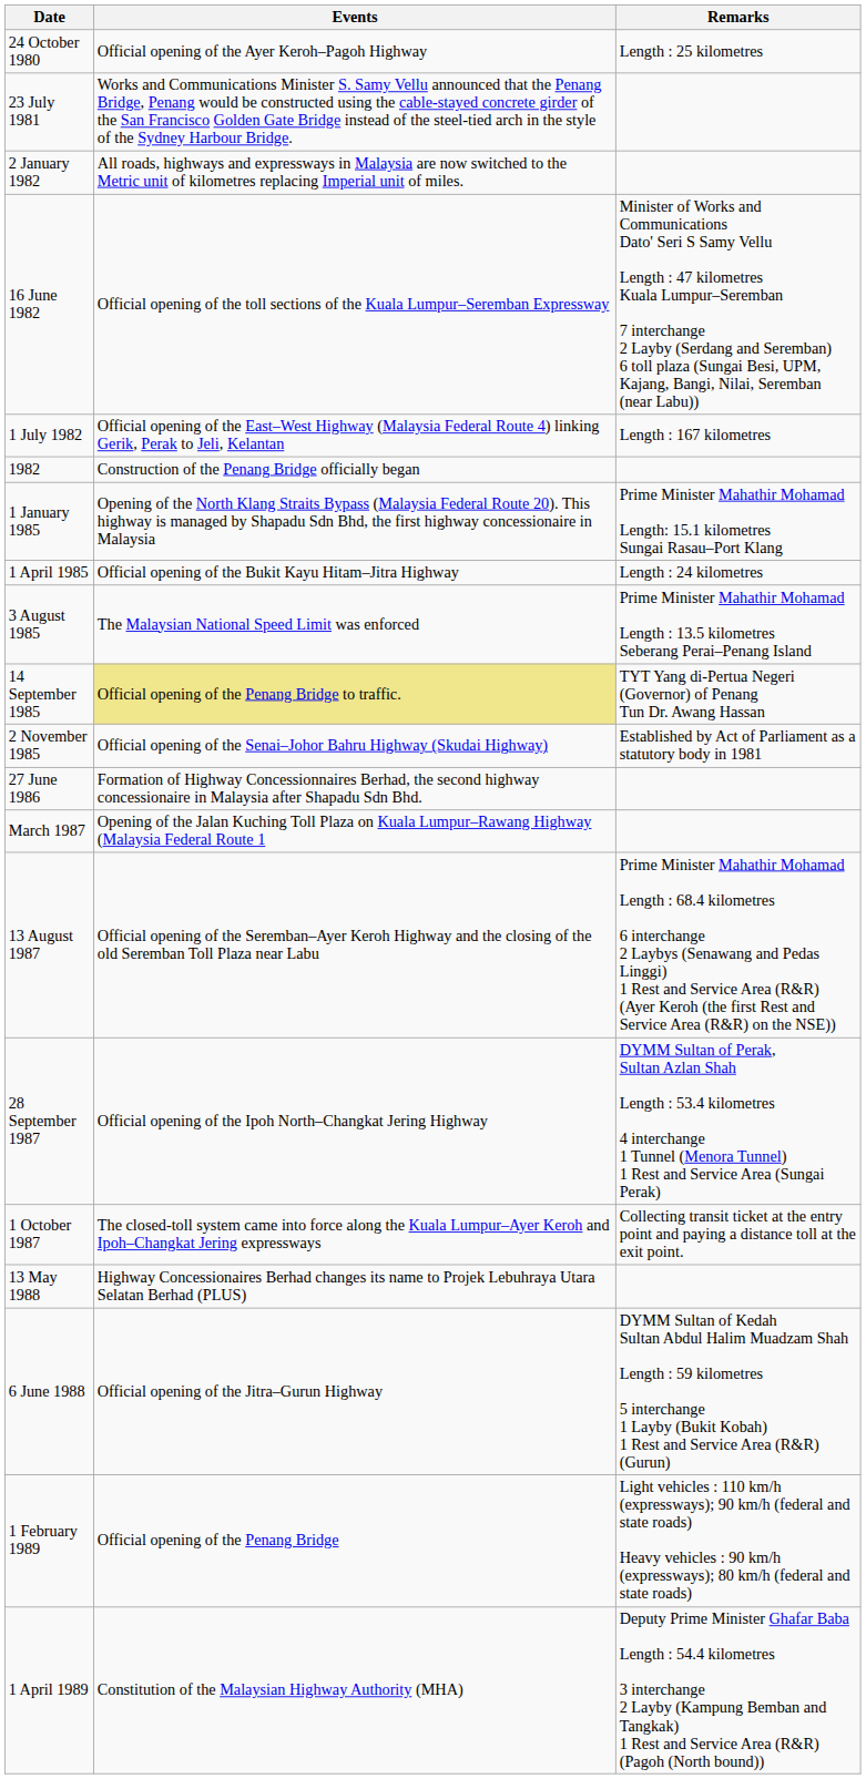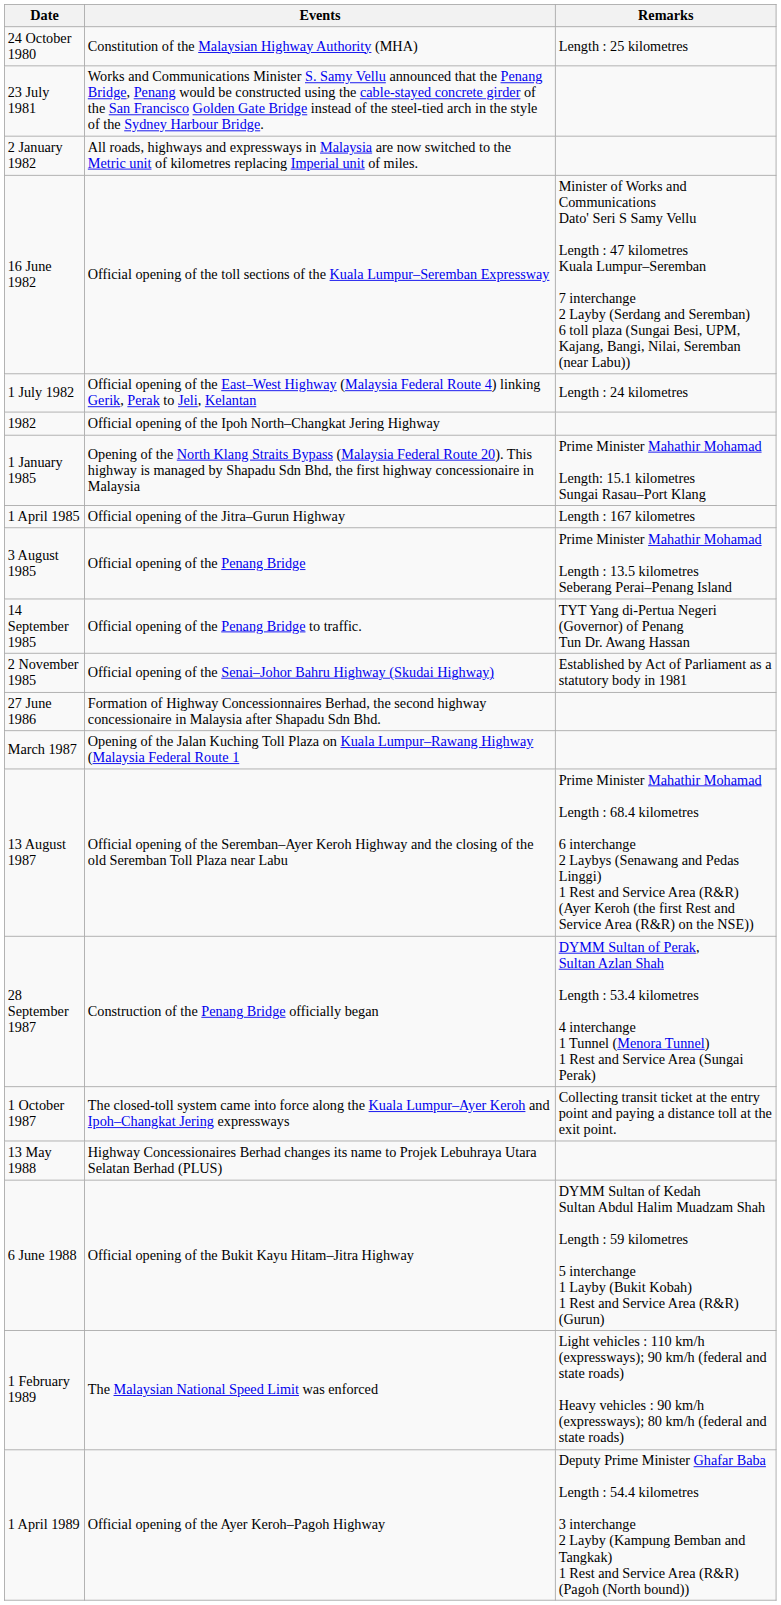 <table class="wikitable">
 <tr>
 <th>Date</th>
 <th>Events</th>
 <th>Remarks</th>
 </tr>
 <tr>
 <td>24 October 1980</td>
-<td>Official opening of the Ayer Keroh–Pagoh Highway</td>
+<td>Constitution of the <a href='#'>Malaysian Highway Authority</a> (MHA)</td>
 <td>Length : 25 kilometres</td>
 </tr>
 <tr>
 <td>23 July 1981</td>
 <td>Works and Communications Minister <a href='#'>S. Samy Vellu</a> announced that the <a href='#'>Penang Bridge</a>, <a href='#'>Penang</a> would be constructed using the <a href='#'>cable-stayed concrete girder</a> of the <a href='#'>San Francisco</a> <a href='#'>Golden Gate Bridge</a> instead of the steel-tied arch in the style of the <a href='#'>Sydney Harbour Bridge</a>.</td>
 <td></td>
 </tr>
 <tr>
 <td>2 January 1982</td>
 <td>All roads, highways and expressways in <a href='#'>Malaysia</a> are now switched to the <a href='#'>Metric unit</a> of kilometres replacing <a href='#'>Imperial unit</a> of miles.</td>
 <td></td>
 </tr>
 <tr>
 <td>16 June 1982</td>
 <td>Official opening of the toll sections of the <a href='#'>Kuala Lumpur–Seremban Expressway</a></td>
 <td>Minister of Works and Communications<br>Dato' Seri S Samy Vellu<br><br>Length : 47 kilometres<br>Kuala Lumpur–Seremban<br><br>7 interchange<br>2 Layby (Serdang and Seremban)<br>6 toll plaza (Sungai Besi, UPM, Kajang, Bangi, Nilai, Seremban (near Labu))</td>
 </tr>
 <tr>
 <td>1 July 1982</td>
 <td>Official opening of the <a href='#'>East–West Highway</a> (<a href='#'>Malaysia Federal Route 4</a>) linking <a href='#'>Gerik</a>, <a href='#'>Perak</a> to <a href='#'>Jeli</a>, <a href='#'>Kelantan</a></td>
-<td>Length : 167 kilometres</td>
+<td>Length : 24 kilometres</td>
 </tr>
 <tr>
 <td>1982</td>
-<td>Construction of the <a href='#'>Penang Bridge</a> officially began</td>
+<td>Official opening of the Ipoh North–Changkat Jering Highway</td>
 <td></td>
 </tr>
 <tr>
 <td>1 January 1985</td>
 <td>Opening of the <a href='#'>North Klang Straits Bypass</a> (<a href='#'>Malaysia Federal Route 20</a>). This highway is managed by Shapadu Sdn Bhd, the first highway concessionaire in Malaysia</td>
 <td>Prime Minister <a href='#'>Mahathir Mohamad</a><br><br>Length: 15.1 kilometres<br>Sungai Rasau–Port Klang</td>
 </tr>
 <tr>
 <td>1 April 1985</td>
-<td>Official opening of the Bukit Kayu Hitam–Jitra Highway</td>
-<td>Length : 24 kilometres</td>
+<td>Official opening of the Jitra–Gurun Highway</td>
+<td>Length : 167 kilometres</td>
 </tr>
 <tr>
 <td>3 August 1985</td>
-<td>The <a href='#'>Malaysian National Speed Limit</a> was enforced</td>
+<td>Official opening of the <a href='#'>Penang Bridge</a></td>
 <td>Prime Minister <a href='#'>Mahathir Mohamad</a><br><br>Length : 13.5 kilometres<br>Seberang Perai–Penang Island</td>
 </tr>
 <tr>
 <td>14 September 1985</td>
-<td style="background: khaki;">Official opening of the <a href='#'>Penang Bridge</a> to traffic.</td>
+<td>Official opening of the <a href='#'>Penang Bridge</a> to traffic.</td>
 <td>TYT Yang di-Pertua Negeri (Governor) of Penang<br>Tun Dr. Awang Hassan</td>
 </tr>
 <tr>
 <td>2 November 1985</td>
 <td>Official opening of the <a href='#'>Senai–Johor Bahru Highway (Skudai Highway)</a></td>
 <td>Established by Act of Parliament as a statutory body in 1981</td>
 </tr>
 <tr>
 <td>27 June 1986</td>
 <td>Formation of Highway Concessionnaires Berhad, the second highway concessionaire in Malaysia after Shapadu Sdn Bhd.</td>
 <td></td>
 </tr>
 <tr>
 <td>March 1987</td>
 <td>Opening of the Jalan Kuching Toll Plaza on <a href='#'>Kuala Lumpur–Rawang Highway</a> (<a href='#'>Malaysia Federal Route 1</a></td>
 <td></td>
 </tr>
 <tr>
 <td>13 August 1987</td>
 <td>Official opening of the Seremban–Ayer Keroh Highway and the closing of the old Seremban Toll Plaza near Labu</td>
 <td>Prime Minister <a href='#'>Mahathir Mohamad</a><br><br>Length : 68.4 kilometres<br><br>6 interchange<br>2 Laybys (Senawang and Pedas Linggi)<br>1 Rest and Service Area (R&R) (Ayer Keroh (the first Rest and Service Area (R&R) on the NSE))</td>
 </tr>
 <tr>
 <td>28 September 1987</td>
-<td>Official opening of the Ipoh North–Changkat Jering Highway</td>
+<td>Construction of the <a href='#'>Penang Bridge</a> officially began</td>
 <td><a href='#'>DYMM Sultan of Perak</a>,<br><a href='#'>Sultan Azlan Shah</a><br><br>Length : 53.4 kilometres<br><br>4 interchange<br>1 Tunnel (<a href='#'>Menora Tunnel</a>)<br>1 Rest and Service Area (Sungai Perak)</td>
 </tr>
 <tr>
 <td>1 October 1987</td>
 <td>The closed-toll system came into force along the <a href='#'>Kuala Lumpur–Ayer Keroh</a> and <a href='#'>Ipoh–Changkat Jering</a> expressways</td>
 <td>Collecting transit ticket at the entry point and paying a distance toll at the exit point.</td>
 </tr>
 <tr>
 <td>13 May 1988</td>
 <td>Highway Concessionaires Berhad changes its name to Projek Lebuhraya Utara Selatan Berhad (PLUS)</td>
 <td></td>
 </tr>
 <tr>
 <td>6 June 1988</td>
-<td>Official opening of the Jitra–Gurun Highway</td>
+<td>Official opening of the Bukit Kayu Hitam–Jitra Highway</td>
 <td>DYMM Sultan of Kedah<br>Sultan Abdul Halim Muadzam Shah<br><br>Length : 59 kilometres<br><br>5 interchange<br>1 Layby (Bukit Kobah)<br>1 Rest and Service Area (R&R) (Gurun)</td>
 </tr>
 <tr>
 <td>1 February 1989</td>
-<td>Official opening of the <a href='#'>Penang Bridge</a></td>
+<td>The <a href='#'>Malaysian National Speed Limit</a> was enforced</td>
 <td>Light vehicles : 110 km/h (expressways); 90 km/h (federal and state roads)<br><br>Heavy vehicles : 90 km/h (expressways); 80 km/h (federal and state roads)</td>
 </tr>
 <tr>
 <td>1 April 1989</td>
-<td>Constitution of the <a href='#'>Malaysian Highway Authority</a> (MHA)</td>
+<td>Official opening of the Ayer Keroh–Pagoh Highway</td>
 <td>Deputy Prime Minister <a href='#'>Ghafar Baba</a><br><br>Length : 54.4 kilometres<br><br>3 interchange<br>2 Layby (Kampung Bemban and Tangkak)<br>1 Rest and Service Area (R&R) (Pagoh (North bound))</td>
 </tr>
 </table>
